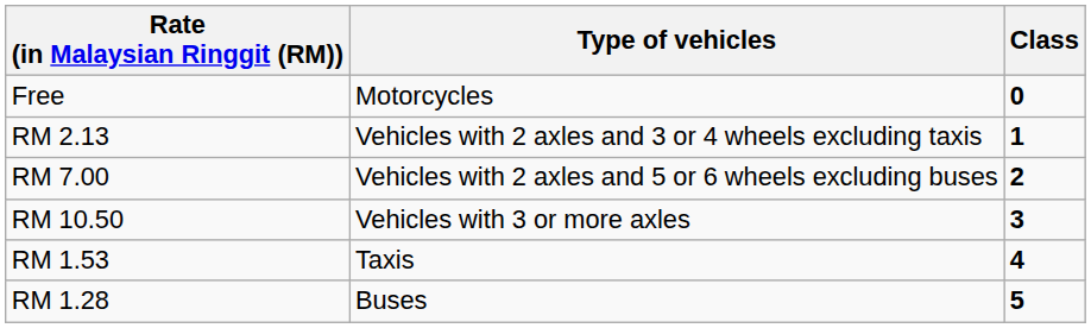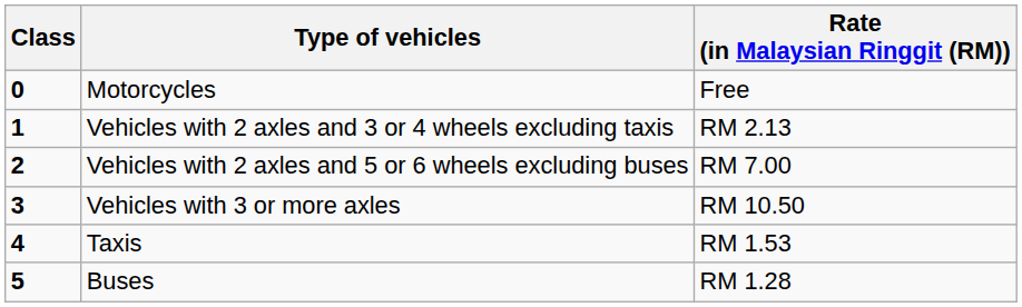 <table class=wikitable>
 <tr>
+<th>Class</th>
+<th>Type of vehicles</th>
 <th>Rate<br>(in <a href='#'>Malaysian Ringgit</a> (RM))</th>
-<th>Type of vehicles</th>
-<th>Class</th>
 </tr>
 <tr>
+<td><strong>0</strong></td>
+<td>Motorcycles</td>
 <td>Free</td>
-<td>Motorcycles</td>
-<td><strong>0</strong></td>
 </tr>
 <tr>
+<td><strong>1</strong></td>
+<td>Vehicles with 2 axles and 3 or 4 wheels excluding taxis</td>
 <td>RM 2.13</td>
-<td>Vehicles with 2 axles and 3 or 4 wheels excluding taxis</td>
-<td><strong>1</strong></td>
 </tr>
 <tr>
+<td><strong>2</strong></td>
+<td>Vehicles with 2 axles and 5 or 6 wheels excluding buses</td>
 <td>RM 7.00</td>
-<td>Vehicles with 2 axles and 5 or 6 wheels excluding buses</td>
-<td><strong>2</strong></td>
 </tr>
 <tr>
+<td><strong>3</strong></td>
+<td>Vehicles with 3 or more axles</td>
 <td>RM 10.50</td>
-<td>Vehicles with 3 or more axles</td>
-<td><strong>3</strong></td>
 </tr>
 <tr>
+<td><strong>4</strong></td>
+<td>Taxis</td>
 <td>RM 1.53</td>
-<td>Taxis</td>
-<td><strong>4</strong></td>
 </tr>
 <tr>
+<td><strong>5</strong></td>
+<td>Buses</td>
 <td>RM 1.28</td>
-<td>Buses</td>
-<td><strong>5</strong></td>
 </tr>
 </table>
